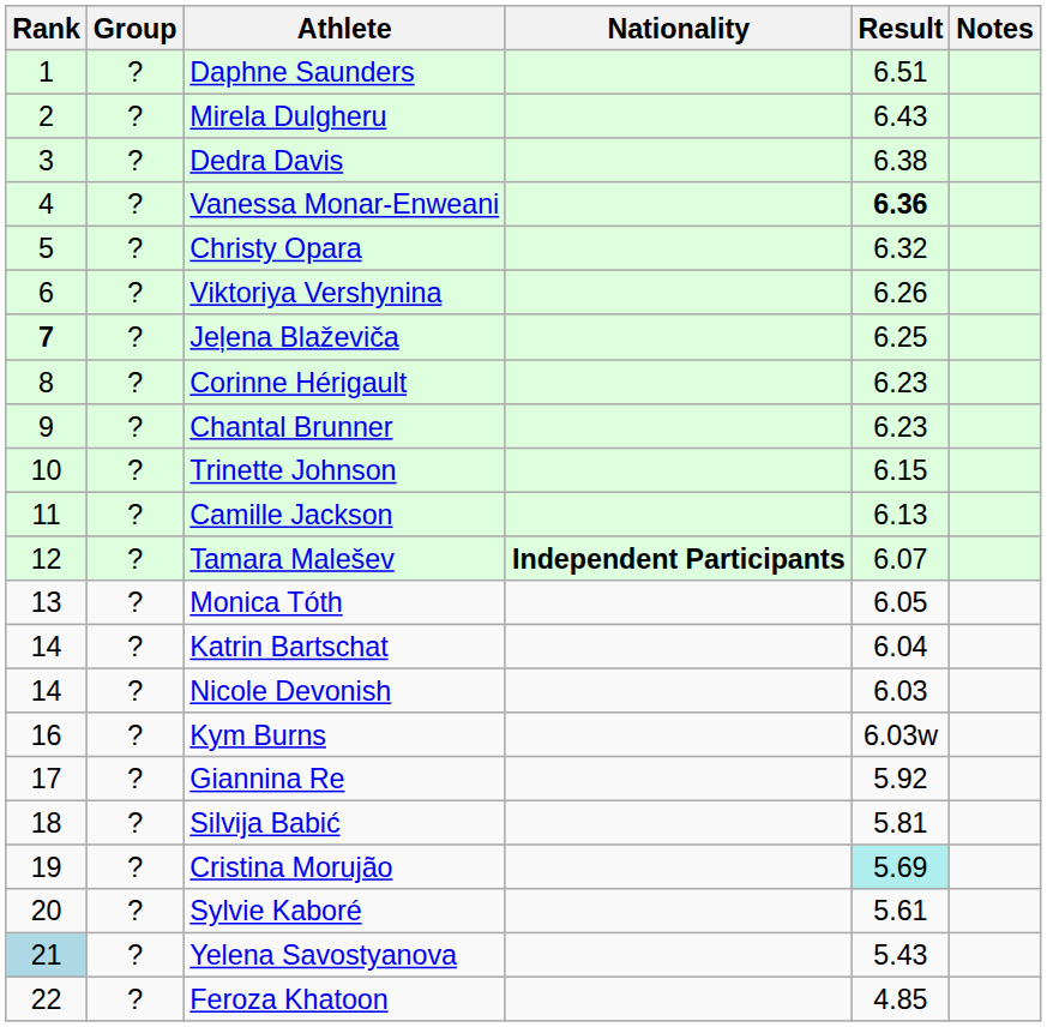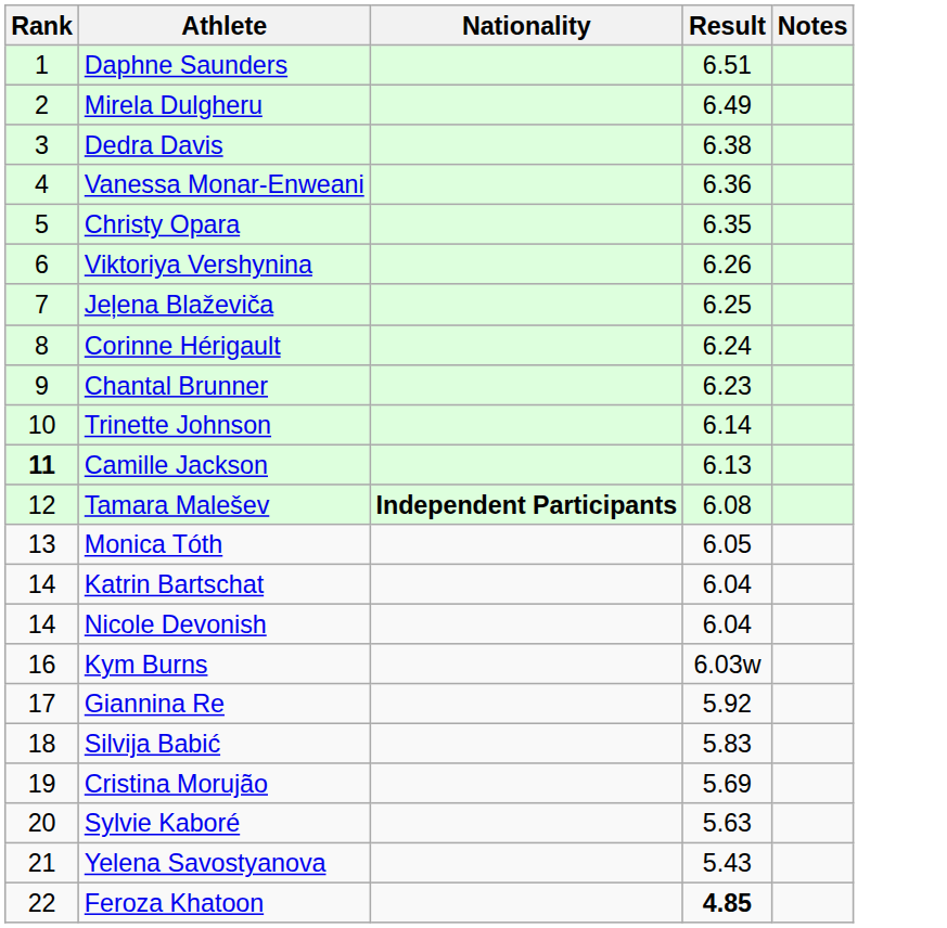 <table class="wikitable sortable" style="text-align:center;font-size:95%">
 <tr>
 <th>Rank</th>
-<th>Group</th>
 <th>Athlete</th>
 <th>Nationality</th>
 <th>Result</th>
 <th>Notes</th>
 </tr>
 <tr bgcolor=ddffdd>
 <td>1</td>
-<td>?</td>
 <td align=left><a href='#'>Daphne Saunders</a></td>
 <td align=left></td>
 <td>6.51</td>
 <td></td>
 </tr>
 <tr bgcolor=ddffdd>
 <td>2</td>
-<td>?</td>
 <td align=left><a href='#'>Mirela Dulgheru</a></td>
 <td align=left></td>
-<td>6.43</td>
+<td>6.49</td>
 <td></td>
 </tr>
 <tr bgcolor=ddffdd>
 <td>3</td>
-<td>?</td>
 <td align=left><a href='#'>Dedra Davis</a></td>
 <td align=left></td>
 <td>6.38</td>
 <td></td>
 </tr>
 <tr bgcolor=ddffdd>
 <td>4</td>
-<td>?</td>
 <td align=left><a href='#'>Vanessa Monar-Enweani</a></td>
 <td align=left></td>
-<td><strong>6.36</strong></td>
+<td>6.36</td>
 <td></td>
 </tr>
 <tr bgcolor=ddffdd>
 <td>5</td>
-<td>?</td>
 <td align=left><a href='#'>Christy Opara</a></td>
 <td align=left></td>
-<td>6.32</td>
+<td>6.35</td>
 <td></td>
 </tr>
 <tr bgcolor=ddffdd>
 <td>6</td>
-<td>?</td>
 <td align=left><a href='#'>Viktoriya Vershynina</a></td>
 <td align=left></td>
 <td>6.26</td>
 <td></td>
 </tr>
 <tr bgcolor=ddffdd>
-<td><strong>7</strong></td>
-<td>?</td>
+<td>7</td>
 <td align=left><a href='#'>Jeļena Blaževiča</a></td>
 <td align=left></td>
 <td>6.25</td>
 <td></td>
 </tr>
 <tr bgcolor=ddffdd>
 <td>8</td>
-<td>?</td>
 <td align=left><a href='#'>Corinne Hérigault</a></td>
 <td align=left></td>
-<td>6.23</td>
+<td>6.24</td>
 <td></td>
 </tr>
 <tr bgcolor=ddffdd>
 <td>9</td>
-<td>?</td>
 <td align=left><a href='#'>Chantal Brunner</a></td>
 <td align=left></td>
 <td>6.23</td>
 <td></td>
 </tr>
 <tr bgcolor=ddffdd>
 <td>10</td>
-<td>?</td>
 <td align=left><a href='#'>Trinette Johnson</a></td>
 <td align=left></td>
-<td>6.15</td>
+<td>6.14</td>
 <td></td>
 </tr>
 <tr bgcolor=ddffdd>
-<td>11</td>
-<td>?</td>
+<td><strong>11</strong></td>
 <td align=left><a href='#'>Camille Jackson</a></td>
 <td align=left></td>
 <td>6.13</td>
 <td></td>
 </tr>
 <tr bgcolor=ddffdd>
 <td>12</td>
-<td>?</td>
 <td align=left><a href='#'>Tamara Malešev</a></td>
 <td align=left><strong> Independent Participants</strong></td>
-<td>6.07</td>
+<td>6.08</td>
 <td></td>
 </tr>
 <tr>
 <td>13</td>
-<td>?</td>
 <td align=left><a href='#'>Monica Tóth</a></td>
 <td align=left></td>
 <td>6.05</td>
 <td></td>
 </tr>
 <tr>
 <td>14</td>
-<td>?</td>
 <td align=left><a href='#'>Katrin Bartschat</a></td>
 <td align=left></td>
 <td>6.04</td>
 <td></td>
 </tr>
 <tr>
 <td>14</td>
-<td>?</td>
 <td align=left><a href='#'>Nicole Devonish</a></td>
 <td align=left></td>
-<td>6.03</td>
+<td>6.04</td>
 <td></td>
 </tr>
 <tr>
 <td>16</td>
-<td>?</td>
 <td align="left"><a href='#'>Kym Burns</a></td>
 <td align=left></td>
 <td>6.03w</td>
 <td></td>
 </tr>
 <tr>
 <td>17</td>
-<td>?</td>
 <td align="left"><a href='#'>Giannina Re</a></td>
 <td align=left></td>
 <td>5.92</td>
 <td></td>
 </tr>
 <tr>
 <td>18</td>
-<td>?</td>
 <td align="left"><a href='#'>Silvija Babić</a></td>
 <td align=left></td>
-<td>5.81</td>
+<td>5.83</td>
 <td></td>
 </tr>
 <tr>
 <td>19</td>
-<td>?</td>
 <td align="left"><a href='#'>Cristina Morujão</a></td>
 <td align=left></td>
-<td style="background: paleturquoise;">5.69</td>
+<td>5.69</td>
 <td></td>
 </tr>
 <tr>
 <td>20</td>
-<td>?</td>
 <td align="left"><a href='#'>Sylvie Kaboré</a></td>
 <td align=left></td>
-<td>5.61</td>
+<td>5.63</td>
 <td></td>
 </tr>
 <tr>
-<td style="background: lightblue;">21</td>
-<td>?</td>
+<td>21</td>
 <td align="left"><a href='#'>Yelena Savostyanova</a></td>
 <td align=left></td>
 <td>5.43</td>
 <td></td>
 </tr>
 <tr>
 <td>22</td>
-<td>?</td>
 <td align="left"><a href='#'>Feroza Khatoon</a></td>
 <td align=left></td>
-<td>4.85</td>
+<td><strong>4.85</strong></td>
 <td></td>
 </tr>
 </table>
